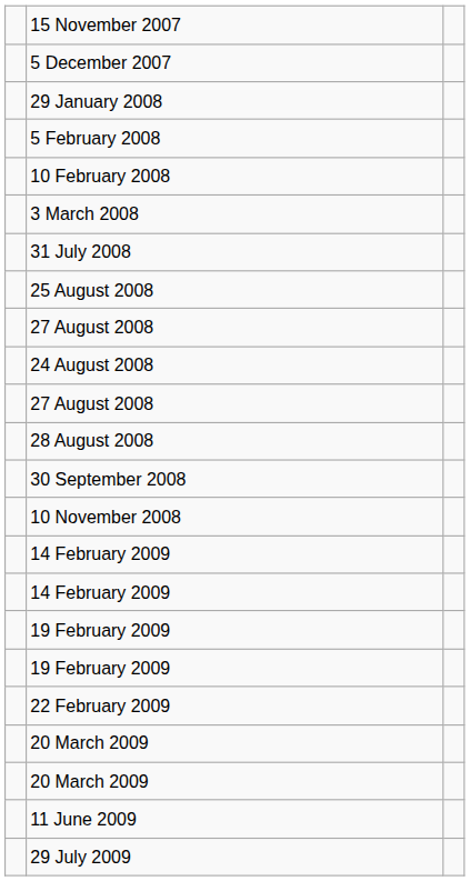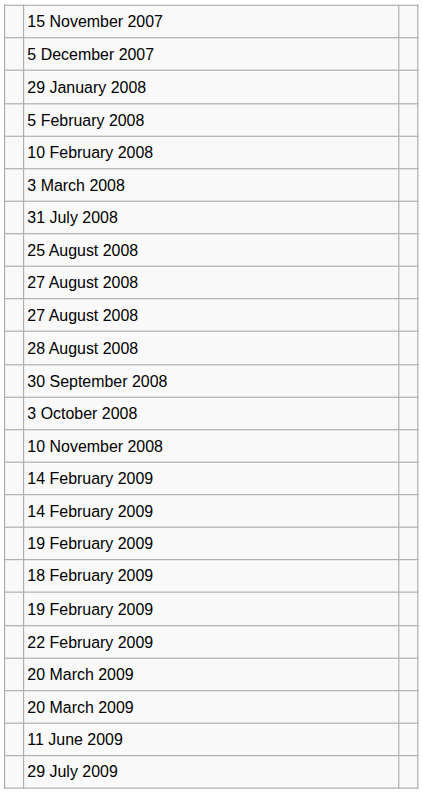 <table class="wikitable" style="font-size: 89%; float: left; width: 26em; margin-right: 1em; height: 700px">
 <tr>
 <td></td>
 <td>15 November 2007</td>
 <td></td>
 </tr>
 <tr>
 <td></td>
 <td>5 December 2007</td>
 <td></td>
 </tr>
 <tr>
 <td></td>
 <td>29 January 2008</td>
 <td></td>
 </tr>
 <tr>
 <td></td>
 <td>5 February 2008</td>
 <td></td>
 </tr>
 <tr>
 <td></td>
 <td>10 February 2008</td>
 <td></td>
 </tr>
 <tr>
 <td></td>
 <td>3 March 2008</td>
 <td></td>
 </tr>
 <tr>
 <td></td>
 <td>31 July 2008</td>
 <td></td>
 </tr>
 <tr>
 <td></td>
 <td>25 August 2008</td>
 <td></td>
 </tr>
 <tr>
 <td></td>
 <td>27 August 2008</td>
 <td></td>
 </tr>
 <tr>
 <td></td>
-<td>24 August 2008</td>
-<td></td>
-</tr>
-<tr>
-<td></td>
 <td>27 August 2008</td>
 <td></td>
 </tr>
 <tr>
 <td></td>
 <td>28 August 2008</td>
 <td></td>
 </tr>
 <tr>
 <td></td>
 <td>30 September 2008</td>
+<td></td>
+</tr>
+<tr>
+<td></td>
+<td>3 October 2008</td>
 <td></td>
 </tr>
 <tr>
 <td></td>
 <td>10 November 2008</td>
 <td></td>
 </tr>
 <tr>
 <td></td>
 <td>14 February 2009</td>
 <td></td>
 </tr>
 <tr>
 <td></td>
 <td>14 February 2009</td>
 <td></td>
 </tr>
 <tr>
 <td></td>
 <td>19 February 2009</td>
+<td></td>
+</tr>
+<tr>
+<td></td>
+<td>18 February 2009</td>
 <td></td>
 </tr>
 <tr>
 <td></td>
 <td>19 February 2009</td>
 <td></td>
 </tr>
 <tr>
 <td></td>
 <td>22 February 2009</td>
 <td></td>
 </tr>
 <tr>
 <td></td>
 <td>20 March 2009</td>
 <td></td>
 </tr>
 <tr>
 <td></td>
 <td>20 March 2009</td>
 <td></td>
 </tr>
 <tr>
 <td></td>
 <td>11 June 2009</td>
 <td></td>
 </tr>
 <tr>
 <td></td>
 <td>29 July 2009</td>
 <td></td>
 </tr>
 </table>
